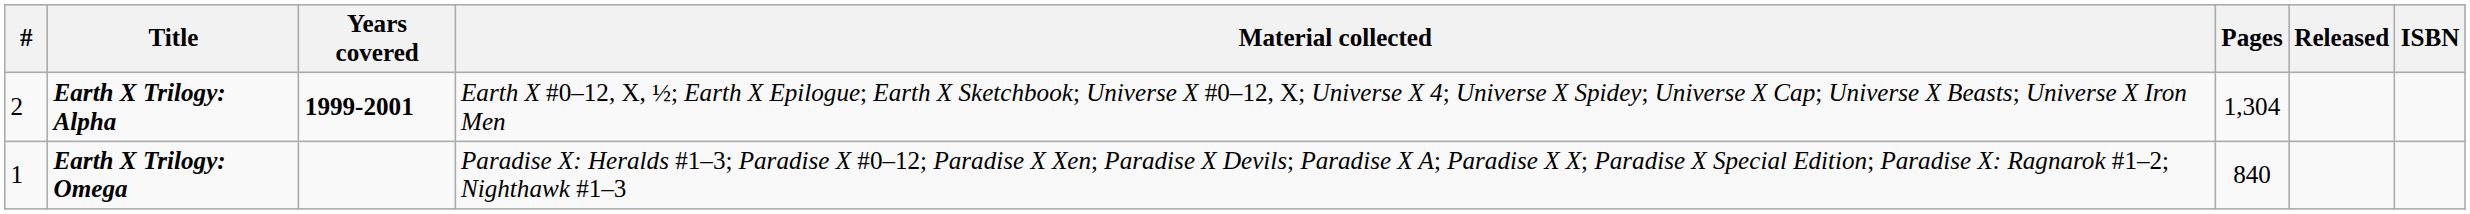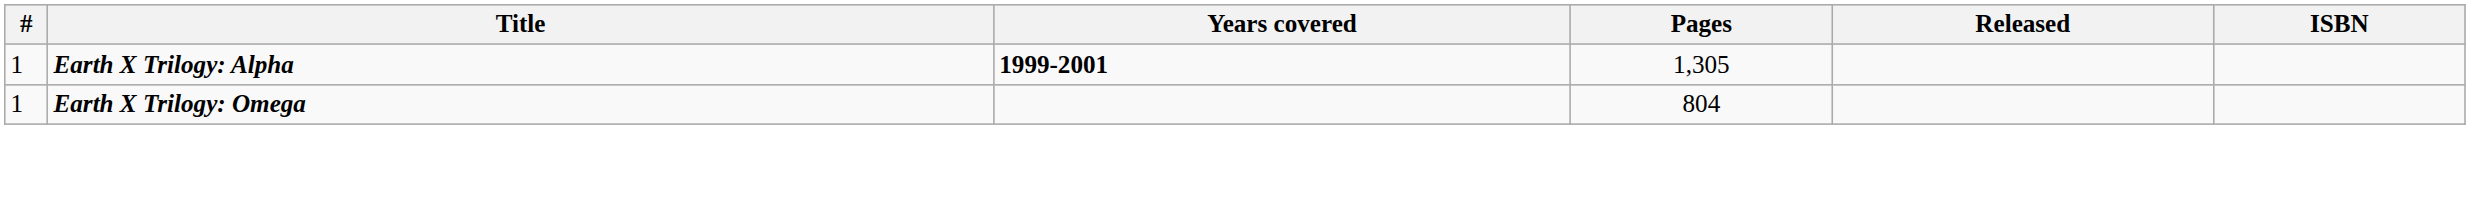 <table class="wikitable sortable" width=99%>
 <tr>
 <th class="unsortable" width=20px>#</th>
 <th>Title</th>
 <th>Years covered</th>
-<th class="unsortable">Material collected</th>
 <th>Pages</th>
 <th>Released</th>
 <th class="unsortable">ISBN</th>
 </tr>
 <tr>
-<td>2</td>
+<td>1</td>
 <td><strong><em>Earth X Trilogy: Alpha</em></strong></td>
 <td><strong>1999-2001</strong></td>
-<td><em>Earth X</em> #0–12, X, ½; <em>Earth X Epilogue</em>; <em>Earth X Sketchbook</em>; <em>Universe X</em> #0–12, X; <em>Universe X 4</em>; <em>Universe X Spidey</em>; <em>Universe X Cap</em>; <em>Universe X Beasts</em>; <em>Universe X Iron Men</em></td>
-<td style="text-align: center;">1,304</td>
+<td style="text-align: center;">1,305</td>
 <td></td>
 <td></td>
 </tr>
 <tr>
 <td>1</td>
 <td><strong><em>Earth X Trilogy: Omega</em></strong></td>
 <td></td>
-<td><em>Paradise X: Heralds</em> #1–3; <em>Paradise X</em> #0–12; <em>Paradise X Xen</em>; <em>Paradise X Devils</em>; <em>Paradise X A</em>; <em>Paradise X X</em>; <em>Paradise X Special Edition</em>; <em>Paradise X: Ragnarok</em> #1–2; <em>Nighthawk</em> #1–3</td>
-<td style="text-align: center;">840</td>
+<td style="text-align: center;">804</td>
 <td></td>
 <td></td>
 </tr>
 </table>
